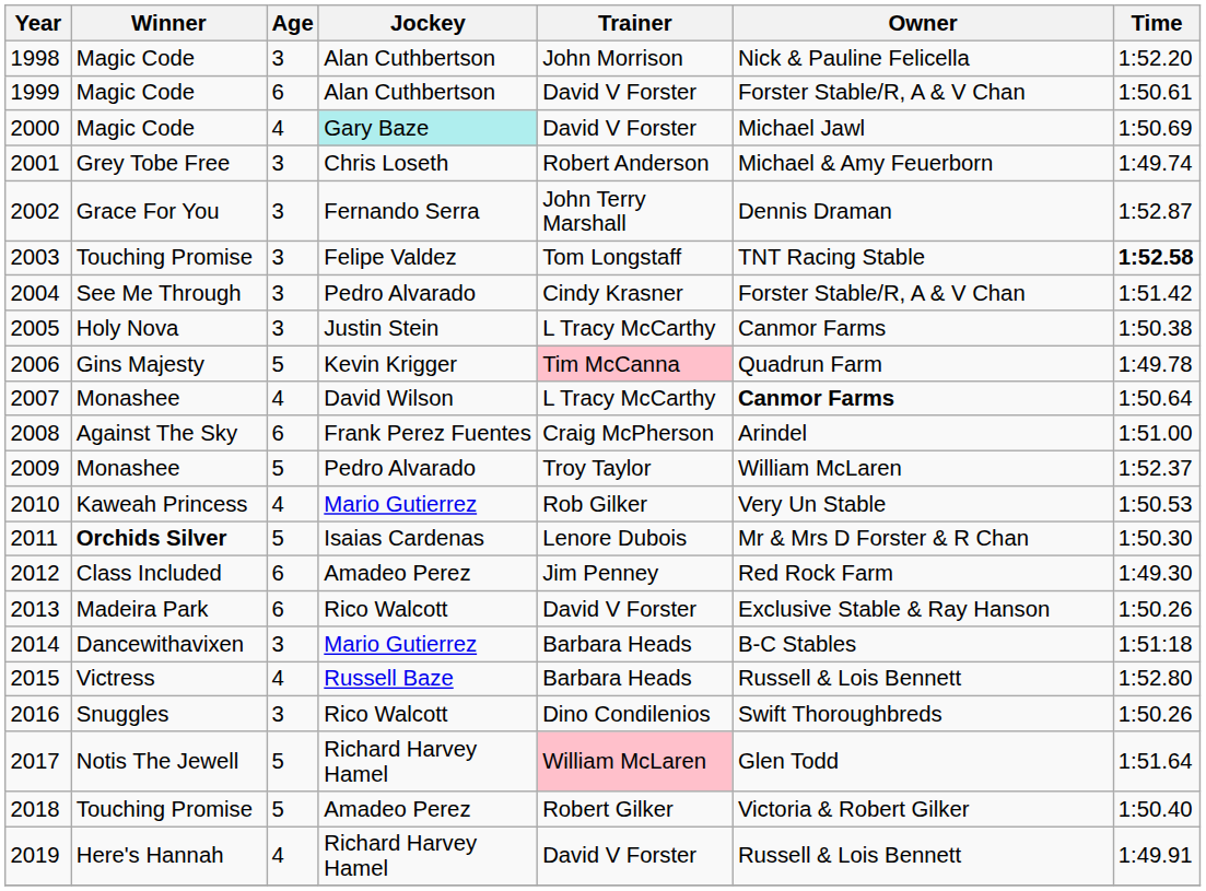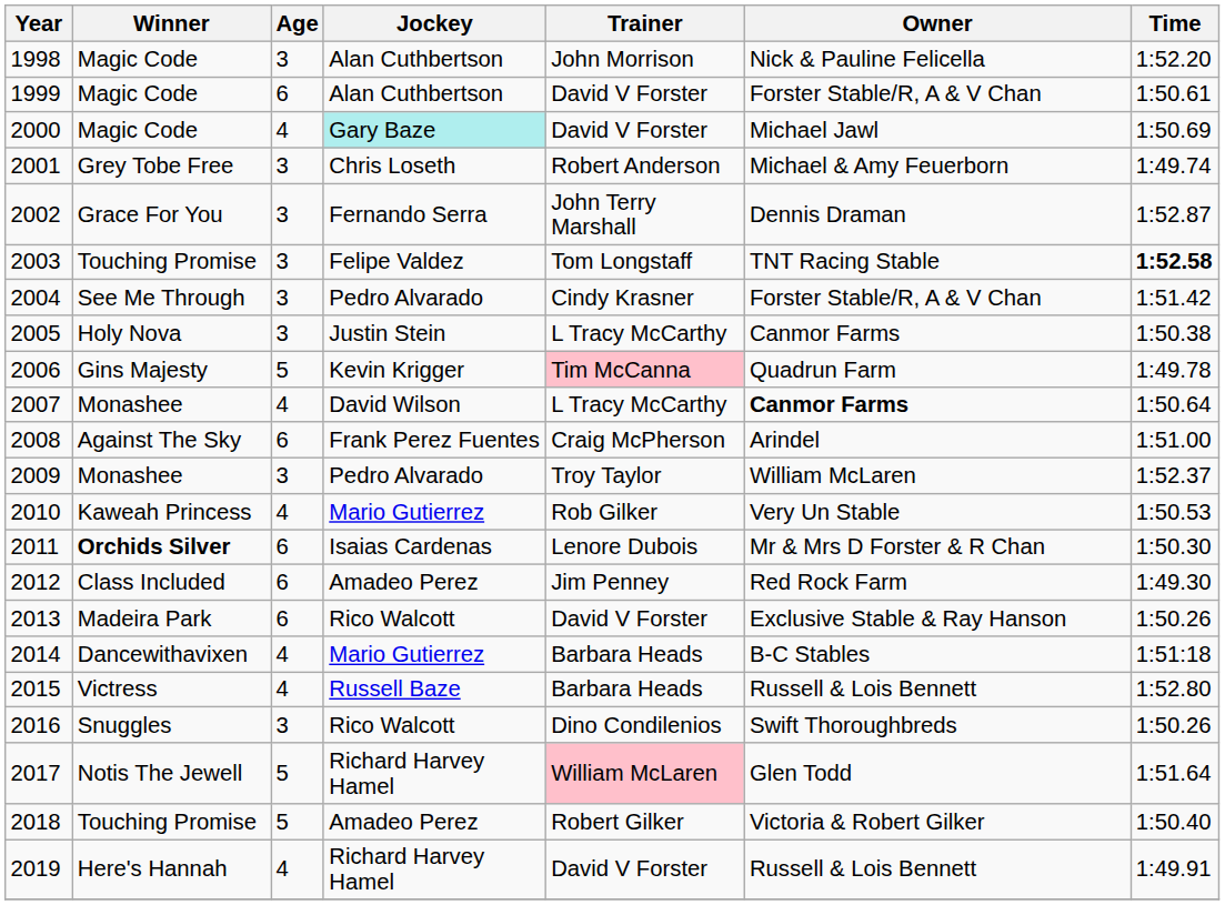 <table class="wikitable sortable" style="font-size:90%">
 <tr>
 <th width="36px">Year<br></th>
 <th width="120px">Winner<br></th>
 <th width="20px">Age<br></th>
 <th width="135px">Jockey<br></th>
 <th width="120px">Trainer<br></th>
 <th width="240px">Owner<br></th>
 <th width="50px">Time<br></th>
 </tr>
 <tr>
 <td>1998</td>
 <td>Magic Code</td>
 <td>3</td>
 <td>Alan Cuthbertson</td>
 <td>John Morrison</td>
 <td>Nick & Pauline Felicella</td>
 <td>1:52.20</td>
 </tr>
 <tr>
 <td>1999</td>
 <td>Magic Code</td>
 <td>6</td>
 <td>Alan Cuthbertson</td>
 <td>David V Forster</td>
 <td>Forster Stable/R, A & V Chan</td>
 <td>1:50.61</td>
 </tr>
 <tr>
 <td>2000</td>
 <td>Magic Code</td>
 <td>4</td>
 <td style="background: paleturquoise;">Gary Baze</td>
 <td>David V Forster</td>
 <td>Michael Jawl</td>
 <td>1:50.69</td>
 </tr>
 <tr>
 <td>2001</td>
 <td>Grey Tobe Free</td>
 <td>3</td>
 <td>Chris Loseth</td>
 <td>Robert Anderson</td>
 <td>Michael & Amy Feuerborn</td>
 <td>1:49.74</td>
 </tr>
 <tr>
 <td>2002</td>
 <td>Grace For You</td>
 <td>3</td>
 <td>Fernando Serra</td>
 <td>John Terry Marshall</td>
 <td>Dennis Draman</td>
 <td>1:52.87</td>
 </tr>
 <tr>
 <td>2003</td>
 <td>Touching Promise</td>
 <td>3</td>
 <td>Felipe Valdez</td>
 <td>Tom Longstaff</td>
 <td>TNT Racing Stable</td>
 <td><strong>1:52.58</strong></td>
 </tr>
 <tr>
 <td>2004</td>
 <td>See Me Through</td>
 <td>3</td>
 <td>Pedro Alvarado</td>
 <td>Cindy Krasner</td>
 <td>Forster Stable/R, A & V Chan</td>
 <td>1:51.42</td>
 </tr>
 <tr>
 <td>2005</td>
 <td>Holy Nova</td>
 <td>3</td>
 <td>Justin Stein</td>
 <td>L Tracy McCarthy</td>
 <td>Canmor Farms</td>
 <td>1:50.38</td>
 </tr>
 <tr>
 <td>2006</td>
 <td>Gins Majesty</td>
 <td>5</td>
 <td>Kevin Krigger</td>
 <td style="background: pink;">Tim McCanna</td>
 <td>Quadrun Farm</td>
 <td>1:49.78</td>
 </tr>
 <tr>
 <td>2007</td>
 <td>Monashee</td>
 <td>4</td>
 <td>David Wilson</td>
 <td>L Tracy McCarthy</td>
 <td><strong>Canmor Farms</strong></td>
 <td>1:50.64</td>
 </tr>
 <tr>
 <td>2008</td>
 <td>Against The Sky</td>
 <td>6</td>
 <td>Frank Perez Fuentes</td>
 <td>Craig McPherson</td>
 <td>Arindel</td>
 <td>1:51.00</td>
 </tr>
 <tr>
 <td>2009</td>
 <td>Monashee</td>
-<td>5</td>
+<td>3</td>
 <td>Pedro Alvarado</td>
 <td>Troy Taylor</td>
 <td>William McLaren</td>
 <td>1:52.37</td>
 </tr>
 <tr>
 <td>2010</td>
 <td>Kaweah Princess</td>
 <td>4</td>
 <td><a href='#'>Mario Gutierrez</a></td>
 <td>Rob Gilker</td>
 <td>Very Un Stable</td>
 <td>1:50.53</td>
 </tr>
 <tr>
 <td>2011</td>
 <td><strong>Orchids Silver</strong></td>
-<td>5</td>
+<td>6</td>
 <td>Isaias Cardenas</td>
 <td>Lenore Dubois</td>
 <td>Mr & Mrs D Forster & R Chan</td>
 <td>1:50.30</td>
 </tr>
 <tr>
 <td>2012</td>
 <td>Class Included</td>
 <td>6</td>
 <td>Amadeo Perez</td>
 <td>Jim Penney</td>
 <td>Red Rock Farm</td>
 <td>1:49.30</td>
 </tr>
 <tr>
 <td>2013</td>
 <td>Madeira Park</td>
 <td>6</td>
 <td>Rico Walcott</td>
 <td>David V Forster</td>
 <td>Exclusive Stable & Ray Hanson</td>
 <td>1:50.26</td>
 </tr>
 <tr>
 <td>2014</td>
 <td>Dancewithavixen</td>
-<td>3</td>
+<td>4</td>
 <td><a href='#'>Mario Gutierrez</a></td>
 <td>Barbara Heads</td>
 <td>B-C Stables</td>
 <td>1:51:18</td>
 </tr>
 <tr>
 <td>2015</td>
 <td>Victress</td>
 <td>4</td>
 <td><a href='#'>Russell Baze</a></td>
 <td>Barbara Heads</td>
 <td>Russell & Lois Bennett</td>
 <td>1:52.80</td>
 </tr>
 <tr>
 <td>2016</td>
 <td>Snuggles</td>
 <td>3</td>
 <td>Rico Walcott</td>
 <td>Dino Condilenios</td>
 <td>Swift Thoroughbreds</td>
 <td>1:50.26</td>
 </tr>
 <tr>
 <td>2017</td>
 <td>Notis The Jewell</td>
 <td>5</td>
 <td>Richard Harvey Hamel</td>
 <td style="background: pink;">William McLaren</td>
 <td>Glen Todd</td>
 <td>1:51.64</td>
 </tr>
 <tr>
 <td>2018</td>
 <td>Touching Promise</td>
 <td>5</td>
 <td>Amadeo Perez</td>
 <td>Robert Gilker</td>
 <td>Victoria & Robert Gilker</td>
 <td>1:50.40</td>
 </tr>
 <tr>
 <td>2019</td>
 <td>Here's Hannah</td>
 <td>4</td>
 <td>Richard Harvey Hamel</td>
 <td>David V Forster</td>
 <td>Russell & Lois Bennett</td>
 <td>1:49.91</td>
 </tr>
 <tr>
 </tr>
 </table>
